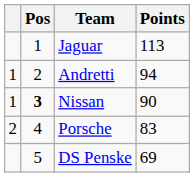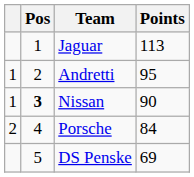 <table class="wikitable" style="font-size: 85%;">
 <tr>
 <th></th>
 <th>Pos</th>
 <th>Team</th>
 <th>Points</th>
 </tr>
 <tr>
 <td align="left"></td>
 <td align="center">1</td>
 <td> <a href='#'>Jaguar</a></td>
 <td align="left">113</td>
 </tr>
 <tr>
 <td align="left"> 1</td>
 <td align="center">2</td>
 <td> <a href='#'>Andretti</a></td>
-<td align="left">94</td>
+<td align="left">95</td>
 </tr>
 <tr>
 <td align="left"> 1</td>
 <td align="center"><strong>3</strong></td>
 <td> <a href='#'>Nissan</a></td>
 <td align="left">90</td>
 </tr>
 <tr>
 <td align="left"> 2</td>
 <td align="center">4</td>
 <td> <a href='#'>Porsche</a></td>
-<td align="left">83</td>
+<td align="left">84</td>
 </tr>
 <tr>
 <td align="left"></td>
 <td align="center">5</td>
 <td> <a href='#'>DS Penske</a></td>
 <td align="left">69</td>
 </tr>
 </table>
